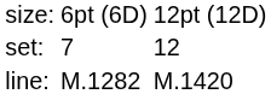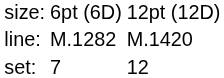 <table style="margin-left:40px;">
 <tr>
 <td>size:</td>
 <td>6pt (6D)</td>
 <td>12pt (12D)</td>
 </tr>
 <tr>
+<td>line:</td>
+<td>M.1282</td>
+<td>M.1420</td>
+</tr>
+<tr>
 <td>set:</td>
 <td>7</td>
 <td>12</td>
 </tr>
-<tr>
-<td>line:</td>
-<td>M.1282</td>
-<td>M.1420</td>
-</tr>
 </table>
